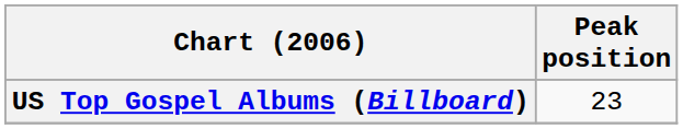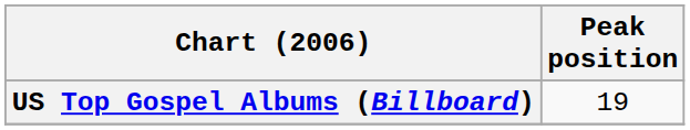 <table class="wikitable sortable plainrowheaders">
 <tr>
 <th scope="col">Chart (2006)</th>
 <th scope="col">Peak<br>position</th>
 </tr>
 <tr>
 <th scope="row">US <a href='#'>Top Gospel Albums</a> (<a href='#'><em>Billboard</em></a>)</th>
-<td align="center">23</td>
+<td align="center">19</td>
 </tr>
 <tr>
 </tr>
 </table>
